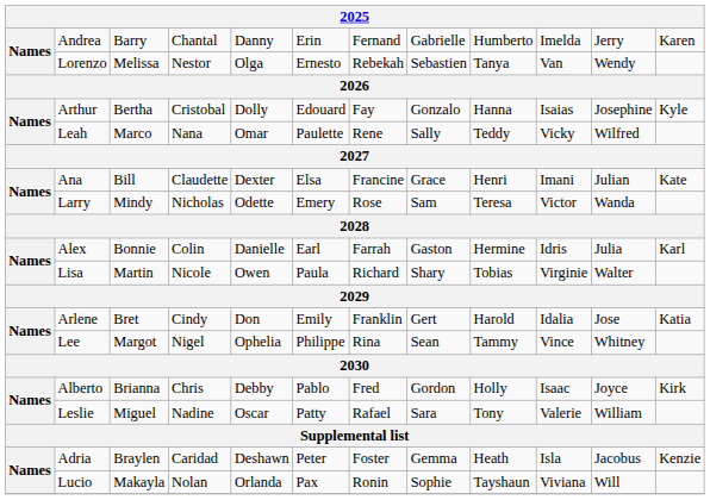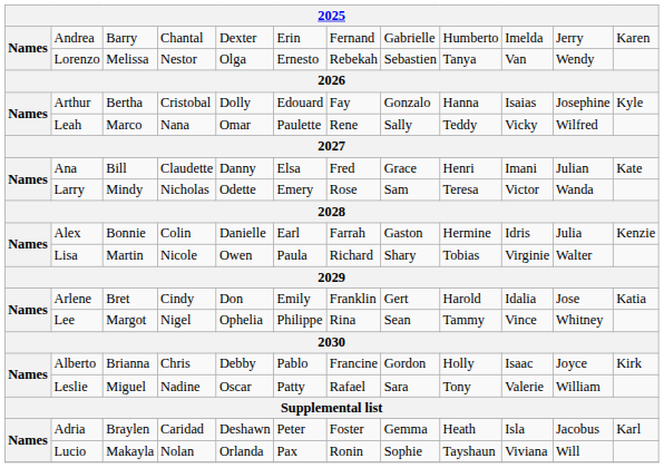 <table class="wikitable">
 <tr>
 <th scope="col" colspan=12><a href='#'>2025</a></th>
 </tr>
 <tr>
 <th scope="row" rowspan=2>Names</th>
 <td>Andrea</td>
 <td>Barry</td>
 <td>Chantal</td>
-<td>Danny</td>
+<td>Dexter</td>
 <td>Erin</td>
 <td>Fernand</td>
 <td>Gabrielle</td>
 <td>Humberto</td>
 <td>Imelda</td>
 <td>Jerry</td>
 <td>Karen</td>
 </tr>
 <tr>
 <td>Lorenzo</td>
 <td>Melissa</td>
 <td>Nestor</td>
 <td>Olga</td>
 <td>Ernesto</td>
 <td>Rebekah</td>
 <td>Sebastien</td>
 <td>Tanya</td>
 <td>Van</td>
 <td>Wendy</td>
 <td></td>
 </tr>
 <tr>
 <th scope="col" colspan=12>2026</th>
 </tr>
 <tr>
 <th scope="row" rowspan=2>Names</th>
 <td>Arthur</td>
 <td>Bertha</td>
 <td>Cristobal</td>
 <td>Dolly</td>
 <td>Edouard</td>
 <td>Fay</td>
 <td>Gonzalo</td>
 <td>Hanna</td>
 <td>Isaias</td>
 <td>Josephine</td>
 <td>Kyle</td>
 </tr>
 <tr>
 <td>Leah</td>
 <td>Marco</td>
 <td>Nana</td>
 <td>Omar</td>
 <td>Paulette</td>
 <td>Rene</td>
 <td>Sally</td>
 <td>Teddy</td>
 <td>Vicky</td>
 <td>Wilfred</td>
 <td></td>
 </tr>
 <tr>
 <th scope="col" colspan=12>2027</th>
 </tr>
 <tr>
 <th scope="row" rowspan=2>Names</th>
 <td>Ana</td>
 <td>Bill</td>
 <td>Claudette</td>
-<td>Dexter</td>
+<td>Danny</td>
 <td>Elsa</td>
-<td>Francine</td>
+<td>Fred</td>
 <td>Grace</td>
 <td>Henri</td>
 <td>Imani</td>
 <td>Julian</td>
 <td>Kate</td>
 </tr>
 <tr>
 <td>Larry</td>
 <td>Mindy</td>
 <td>Nicholas</td>
 <td>Odette</td>
 <td>Emery</td>
 <td>Rose</td>
 <td>Sam</td>
 <td>Teresa</td>
 <td>Victor</td>
 <td>Wanda</td>
 <td></td>
 </tr>
 <tr>
 <th scope="col" colspan=12>2028</th>
 </tr>
 <tr>
 <th scope="row" rowspan=2>Names</th>
 <td>Alex</td>
 <td>Bonnie</td>
 <td>Colin</td>
 <td>Danielle</td>
 <td>Earl</td>
 <td>Farrah</td>
 <td>Gaston</td>
 <td>Hermine</td>
 <td>Idris</td>
 <td>Julia</td>
-<td>Karl</td>
+<td>Kenzie</td>
 </tr>
 <tr>
 <td>Lisa</td>
 <td>Martin</td>
 <td>Nicole</td>
 <td>Owen</td>
 <td>Paula</td>
 <td>Richard</td>
 <td>Shary</td>
 <td>Tobias</td>
 <td>Virginie</td>
 <td>Walter</td>
 <td></td>
 </tr>
 <tr>
 <th scope="col" colspan=12>2029</th>
 </tr>
 <tr>
 <th scope="row" rowspan=2>Names</th>
 <td>Arlene</td>
 <td>Bret</td>
 <td>Cindy</td>
 <td>Don</td>
 <td>Emily</td>
 <td>Franklin</td>
 <td>Gert</td>
 <td>Harold</td>
 <td>Idalia</td>
 <td>Jose</td>
 <td>Katia</td>
 </tr>
 <tr>
 <td>Lee</td>
 <td>Margot</td>
 <td>Nigel</td>
 <td>Ophelia</td>
 <td>Philippe</td>
 <td>Rina</td>
 <td>Sean</td>
 <td>Tammy</td>
 <td>Vince</td>
 <td>Whitney</td>
 <td></td>
 </tr>
 <tr>
 <th scope="col" colspan=12>2030</th>
 </tr>
 <tr>
 <th scope="row" rowspan=2>Names</th>
 <td>Alberto</td>
 <td>Brianna</td>
 <td>Chris</td>
 <td>Debby</td>
 <td>Pablo</td>
-<td>Fred</td>
+<td>Francine</td>
 <td>Gordon</td>
 <td>Holly</td>
 <td>Isaac</td>
 <td>Joyce</td>
 <td>Kirk</td>
 </tr>
 <tr>
 <td>Leslie</td>
 <td>Miguel</td>
 <td>Nadine</td>
 <td>Oscar</td>
 <td>Patty</td>
 <td>Rafael</td>
 <td>Sara</td>
 <td>Tony</td>
 <td>Valerie</td>
 <td>William</td>
 <td></td>
 </tr>
 <tr>
 <th scope="col" colspan=12>Supplemental list</th>
 </tr>
 <tr>
 <th scope="row" rowspan=2>Names</th>
 <td>Adria</td>
 <td>Braylen</td>
 <td>Caridad</td>
 <td>Deshawn</td>
 <td>Peter</td>
 <td>Foster</td>
 <td>Gemma</td>
 <td>Heath</td>
 <td>Isla</td>
 <td>Jacobus</td>
-<td>Kenzie</td>
+<td>Karl</td>
 </tr>
 <tr>
 <td>Lucio</td>
 <td>Makayla</td>
 <td>Nolan</td>
 <td>Orlanda</td>
 <td>Pax</td>
 <td>Ronin</td>
 <td>Sophie</td>
 <td>Tayshaun</td>
 <td>Viviana</td>
 <td>Will</td>
 <td></td>
 </tr>
 <tr>
 </tr>
 </table>
